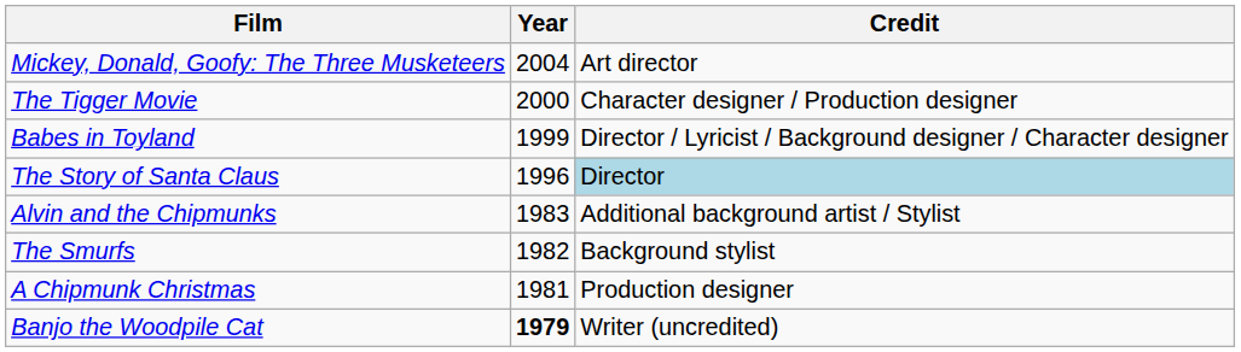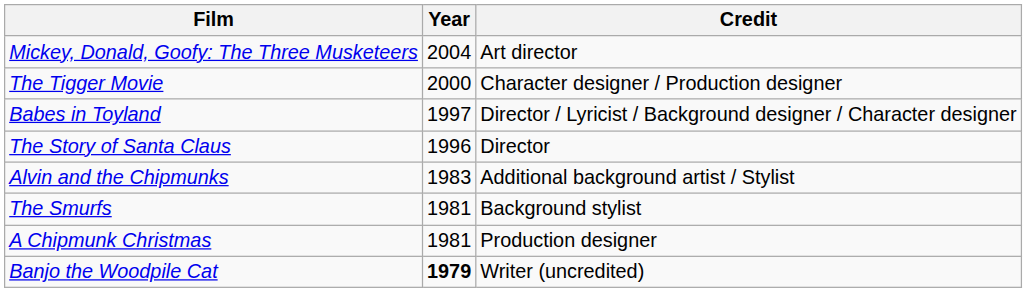 <table class="wikitable" border="1">
 <tr>
 <th>Film</th>
 <th>Year</th>
 <th>Credit</th>
 </tr>
 <tr>
 <td><em><a href='#'>Mickey, Donald, Goofy: The Three Musketeers</a></em></td>
 <td>2004</td>
 <td>Art director</td>
 </tr>
 <tr>
 <td><em><a href='#'>The Tigger Movie</a></em></td>
 <td>2000</td>
 <td>Character designer / Production designer</td>
 </tr>
 <tr>
 <td><em><a href='#'>Babes in Toyland</a></em></td>
-<td>1999</td>
+<td>1997</td>
 <td>Director / Lyricist / Background designer / Character designer</td>
 </tr>
 <tr>
 <td><em><a href='#'>The Story of Santa Claus</a></em></td>
 <td>1996</td>
-<td style="background: lightblue;">Director</td>
+<td>Director</td>
 </tr>
 <tr>
 <td><em><a href='#'>Alvin and the Chipmunks</a></em></td>
 <td>1983</td>
 <td>Additional background artist / Stylist</td>
 </tr>
 <tr>
 <td><em><a href='#'>The Smurfs</a></em></td>
-<td>1982</td>
+<td>1981</td>
 <td>Background stylist</td>
 </tr>
 <tr>
 <td><em><a href='#'>A Chipmunk Christmas</a></em></td>
 <td>1981</td>
 <td>Production designer</td>
 </tr>
 <tr>
 <td><em><a href='#'>Banjo the Woodpile Cat</a></em></td>
 <td><strong>1979</strong></td>
 <td>Writer (uncredited)</td>
 </tr>
 </table>
